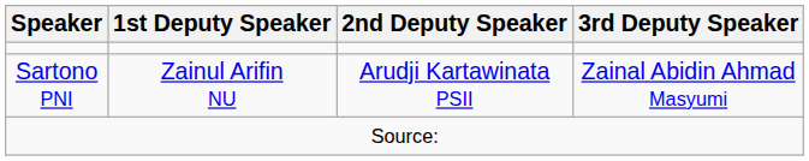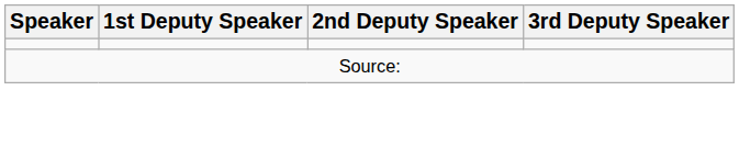 <table class="wikitable" style="text-align: center">
 <tr>
 <th>Speaker</th>
 <th>1st Deputy Speaker</th>
 <th>2nd Deputy Speaker</th>
 <th>3rd Deputy Speaker</th>
 </tr>
 <tr>
 <td></td>
 <td></td>
 <td></td>
 <td></td>
 </tr>
 <tr>
-<td><a href='#'>Sartono</a><br><small><a href='#'>PNI</a></small></td>
-<td><a href='#'>Zainul Arifin</a><br><small><a href='#'>NU</a></small></td>
-<td><a href='#'>Arudji Kartawinata</a><br><small><a href='#'>PSII</a></small></td>
-<td><a href='#'>Zainal Abidin Ahmad</a><br><small><a href='#'>Masyumi</a></small></td>
-</tr>
-<tr>
 <td colspan="4"><small>Source:</small></td>
 </tr>
 </table>
